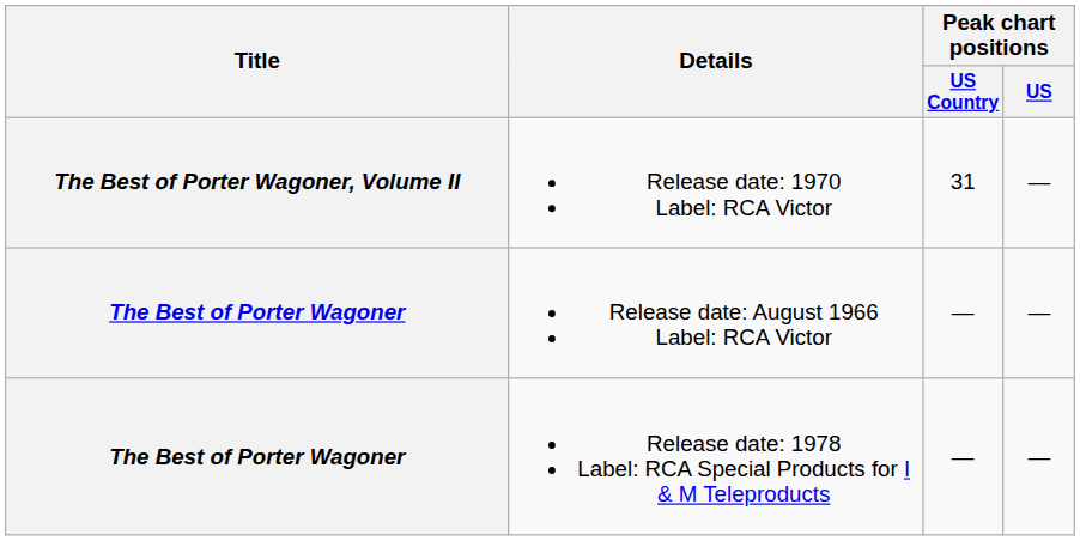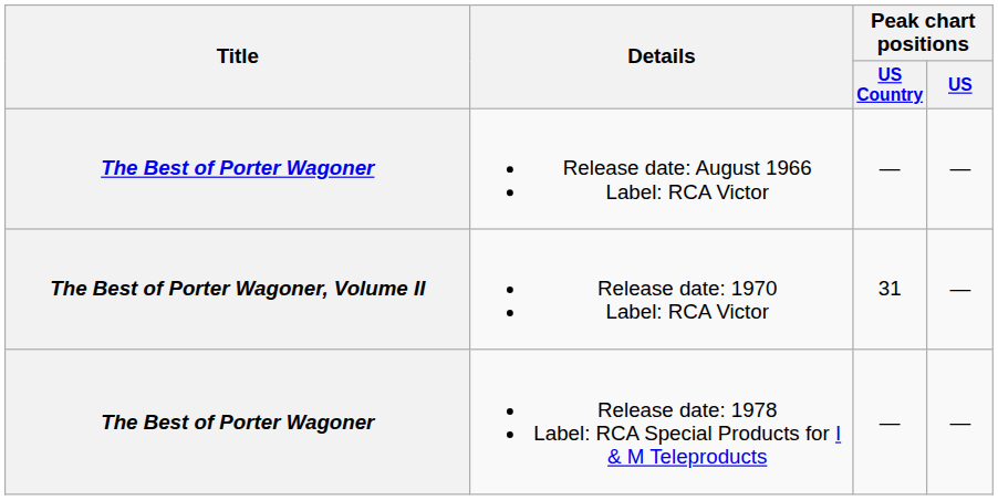 <table class="wikitable plainrowheaders" style="text-align:center;">
 <tr>
 <th rowspan="2" style="width:22em;">Title</th>
 <th rowspan="2" style="width:18em;">Details</th>
 <th colspan="2">Peak chart<br>positions</th>
 </tr>
 <tr style="font-size:smaller;">
 <th width="45"><a href='#'>US Country</a></th>
 <th width="45"><a href='#'>US</a></th>
 </tr>
 <tr>
+<th scope="row"><em><a href='#'>The Best of Porter Wagoner</a></em></th>
+<td><br><ul><li>Release date: August 1966</li><li>Label: RCA Victor</li></ul></td>
+<td>—</td>
+<td>—</td>
+</tr>
+<tr>
 <th scope="row"><em>The Best of Porter Wagoner, Volume II</em></th>
 <td><br><ul><li>Release date: 1970</li><li>Label: RCA Victor</li></ul></td>
 <td>31</td>
-<td>—</td>
-</tr>
-<tr>
-<th scope="row"><em><a href='#'>The Best of Porter Wagoner</a></em></th>
-<td><br><ul><li>Release date: August 1966</li><li>Label: RCA Victor</li></ul></td>
-<td>—</td>
 <td>—</td>
 </tr>
 <tr>
 <th scope="row"><em>The Best of Porter Wagoner</em></th>
 <td><br><ul><li>Release date: 1978</li><li>Label: RCA Special Products for <a href='#'>I & M Teleproducts</a></li></ul></td>
 <td>—</td>
 <td>—</td>
 </tr>
 </table>
